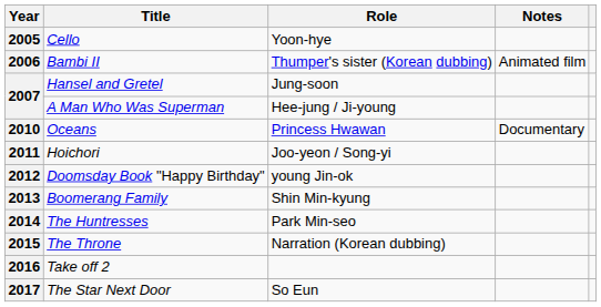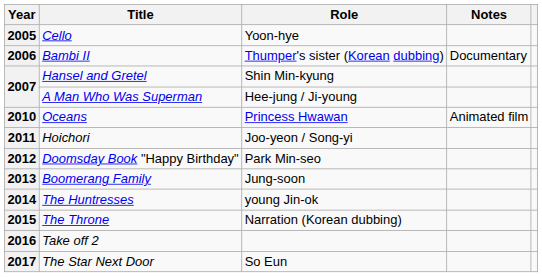 <table class="wikitable plainrowheaders sortable">
 <tr>
 <th scope="col">Year</th>
 <th scope="col">Title</th>
 <th scope="col">Role</th>
 <th scope="col">Notes</th>
 <th scope="col" class="unsortable"></th>
 </tr>
 <tr>
 <th scope="row">2005</th>
 <td><em><a href='#'>Cello</a></em></td>
 <td>Yoon-hye</td>
 <td></td>
 <td style="text-align:center"></td>
 </tr>
 <tr>
 <th scope="row">2006</th>
 <td><em><a href='#'>Bambi II</a></em></td>
 <td><a href='#'>Thumper</a>'s sister (<a href='#'>Korean</a> <a href='#'>dubbing</a>)</td>
-<td>Animated film</td>
+<td>Documentary</td>
 <td style="text-align:center"></td>
 </tr>
 <tr>
 <th scope="row" rowspan="2">2007</th>
 <td><em><a href='#'>Hansel and Gretel</a></em></td>
-<td>Jung-soon</td>
+<td>Shin Min-kyung</td>
 <td></td>
 <td style="text-align:center"></td>
 </tr>
 <tr>
 <td><em><a href='#'>A Man Who Was Superman</a></em></td>
 <td>Hee-jung / Ji-young</td>
 <td></td>
 <td style="text-align:center"></td>
 </tr>
 <tr>
 <th scope="row">2010</th>
 <td><em><a href='#'>Oceans</a></em></td>
 <td><a href='#'>Princess Hwawan</a></td>
-<td>Documentary</td>
+<td>Animated film</td>
 <td style="text-align:center"></td>
 </tr>
 <tr>
 <th scope="row">2011</th>
 <td><em>Hoichori</em></td>
 <td>Joo-yeon / Song-yi</td>
 <td></td>
 <td style="text-align:center"></td>
 </tr>
 <tr>
 <th scope="row">2012</th>
 <td><em><a href='#'>Doomsday Book</a></em> "Happy Birthday"</td>
-<td>young Jin-ok</td>
+<td>Park Min-seo</td>
 <td></td>
 <td style="text-align:center"></td>
 </tr>
 <tr>
 <th scope="row">2013</th>
 <td><em><a href='#'>Boomerang Family</a></em></td>
-<td>Shin Min-kyung</td>
+<td>Jung-soon</td>
 <td></td>
 <td style="text-align:center"></td>
 </tr>
 <tr>
 <th scope="row">2014</th>
 <td><em><a href='#'>The Huntresses</a></em></td>
-<td>Park Min-seo</td>
+<td>young Jin-ok</td>
 <td></td>
 <td style="text-align:center"></td>
 </tr>
 <tr>
 <th scope="row">2015</th>
 <td><em><a href='#'>The Throne</a></em></td>
 <td>Narration (Korean dubbing)</td>
 <td></td>
 <td style="text-align:center"></td>
 </tr>
 <tr>
 <th scope="row">2016</th>
 <td><em>Take off 2</em></td>
 <td></td>
 <td></td>
 <td style="text-align:center"></td>
 </tr>
 <tr>
 <th scope="row">2017</th>
 <td><em>The Star Next Door</em></td>
 <td>So Eun</td>
 <td></td>
 <td style="text-align:center"></td>
 </tr>
 </table>
